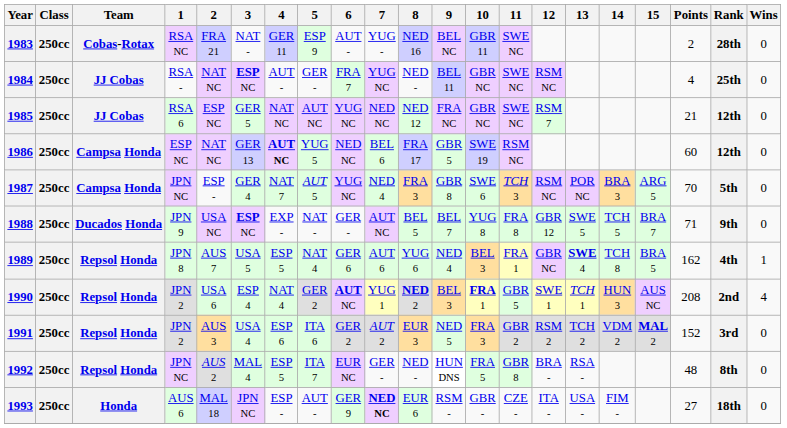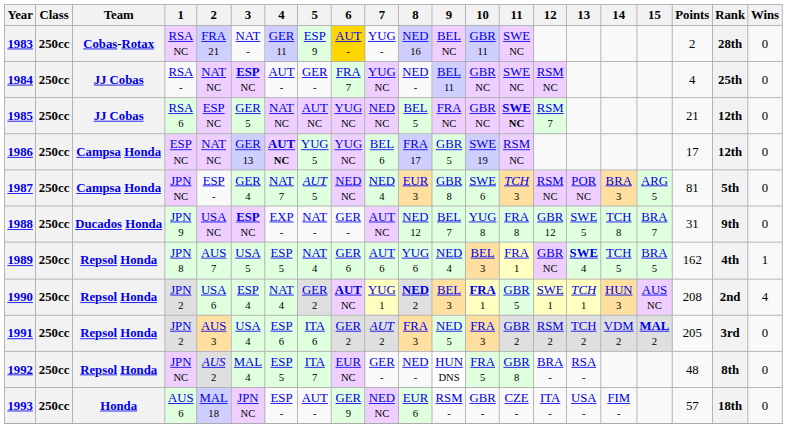 <table class="wikitable" style="text-align:center; font-size:95%">
 <tr>
 <th>Year</th>
 <th>Class</th>
 <th>Team</th>
 <th>1</th>
 <th>2</th>
 <th>3</th>
 <th>4</th>
 <th>5</th>
 <th>6</th>
 <th>7</th>
 <th>8</th>
 <th>9</th>
 <th>10</th>
 <th>11</th>
 <th>12</th>
 <th>13</th>
 <th>14</th>
 <th>15</th>
 <th>Points</th>
 <th>Rank</th>
 <th>Wins</th>
 </tr>
 <tr>
 <th><a href='#'>1983</a></th>
 <th>250cc</th>
 <th><a href='#'>Cobas</a>-<a href='#'>Rotax</a></th>
 <td style="background:#EFCFFF;"><a href='#'>RSA</a><br><small>NC</small></td>
 <td style="background:#CFCFFF;"><a href='#'>FRA</a><br><small>21</small></td>
 <td><a href='#'>NAT</a><br><small>-</small></td>
 <td style="background:#CFCFFF;"><a href='#'>GER</a><br><small>11</small></td>
 <td style="background:#DFFFDF;"><a href='#'>ESP</a><br><small>9</small></td>
-<td><a href='#'>AUT</a><br><small>-</small></td>
+<td style="background: gold;"><a href='#'>AUT</a><br><small>-</small></td>
 <td><a href='#'>YUG</a><br><small>-</small></td>
 <td style="background:#CFCFFF;"><a href='#'>NED</a><br><small>16</small></td>
 <td style="background:#EFCFFF;"><a href='#'>BEL</a><br><small>NC</small></td>
 <td style="background:#CFCFFF;"><a href='#'>GBR</a><br><small>11</small></td>
 <td style="background:#EFCFFF;"><a href='#'>SWE</a><br><small>NC</small></td>
 <td></td>
 <td></td>
 <td></td>
 <td></td>
 <td>2</td>
 <th>28th</th>
 <td>0</td>
 </tr>
 <tr>
 <th><a href='#'>1984</a></th>
 <th>250cc</th>
 <th><a href='#'>JJ Cobas</a></th>
 <td><a href='#'>RSA</a><br><small>-</small></td>
 <td style="background:#EFCFFF;"><a href='#'>NAT</a><br><small>NC</small></td>
 <td style="background:#EFCFFF;"><strong><a href='#'>ESP</a></strong><br><small>NC</small></td>
 <td><a href='#'>AUT</a><br><small>-</small></td>
 <td><a href='#'>GER</a><br><small>-</small></td>
 <td style="background:#DFFFDF;"><a href='#'>FRA</a><br><small>7</small></td>
 <td style="background:#EFCFFF;"><a href='#'>YUG</a><br><small>NC</small></td>
 <td><a href='#'>NED</a><br><small>-</small></td>
 <td style="background:#CFCFFF;"><a href='#'>BEL</a><br><small>11</small></td>
 <td style="background:#EFCFFF;"><a href='#'>GBR</a><br><small>NC</small></td>
 <td style="background:#EFCFFF;"><a href='#'>SWE</a><br><small>NC</small></td>
 <td style="background:#EFCFFF;"><a href='#'>RSM</a><br><small>NC</small></td>
 <td></td>
 <td></td>
 <td></td>
 <td>4</td>
 <th>25th</th>
 <td>0</td>
 </tr>
 <tr>
 <th><a href='#'>1985</a></th>
 <th>250cc</th>
 <th><a href='#'>JJ Cobas</a></th>
 <td style="background:#DFFFDF;"><a href='#'>RSA</a><br><small>6</small></td>
 <td style="background:#EFCFFF;"><a href='#'>ESP</a><br><small>NC</small></td>
 <td style="background:#DFFFDF;"><a href='#'>GER</a><br><small>5</small></td>
 <td style="background:#EFCFFF;"><a href='#'>NAT</a><br><small>NC</small></td>
 <td style="background:#EFCFFF;"><a href='#'>AUT</a><br><small>NC</small></td>
 <td style="background:#EFCFFF;"><a href='#'>YUG</a><br><small>NC</small></td>
 <td style="background:#EFCFFF;"><a href='#'>NED</a><br><small>NC</small></td>
-<td style="background:#DFFFDF;"><a href='#'>NED</a><br><small>12</small></td>
+<td style="background:#DFFFDF;"><a href='#'>BEL</a><br><small>5</small></td>
 <td style="background:#EFCFFF;"><a href='#'>FRA</a><br><small>NC</small></td>
 <td style="background:#EFCFFF;"><a href='#'>GBR</a><br><small>NC</small></td>
-<td style="background:#EFCFFF;"><a href='#'>SWE</a><br><small>NC</small></td>
+<td style="background:#EFCFFF;"><strong><a href='#'>SWE</a><br><small>NC</small></strong></td>
 <td style="background:#DFFFDF;"><a href='#'>RSM</a><br><small>7</small></td>
 <td></td>
 <td></td>
 <td></td>
 <td>21</td>
 <th>12th</th>
 <td>0</td>
 </tr>
 <tr>
 <th><a href='#'>1986</a></th>
 <th>250cc</th>
 <th><a href='#'>Campsa</a> <a href='#'>Honda</a></th>
 <td style="background:#EFCFFF;"><a href='#'>ESP</a><br><small>NC</small></td>
 <td style="background:#EFCFFF;"><a href='#'>NAT</a><br><small>NC</small></td>
 <td style="background:#CFCFFF;"><a href='#'>GER</a><br><small>13</small></td>
 <td style="background:#EFCFFF;"><strong><a href='#'>AUT</a><br><small>NC</small></strong></td>
 <td style="background:#DFFFDF;"><a href='#'>YUG</a><br><small>5</small></td>
-<td style="background:#EFCFFF;"><a href='#'>NED</a><br><small>NC</small></td>
+<td style="background:#EFCFFF;"><a href='#'>YUG</a><br><small>NC</small></td>
 <td style="background:#DFFFDF;"><a href='#'>BEL</a><br><small>6</small></td>
 <td style="background:#CFCFFF;"><a href='#'>FRA</a><br><small>17</small></td>
 <td style="background:#DFFFDF;"><a href='#'>GBR</a><br><small>5</small></td>
 <td style="background:#CFCFFF;"><a href='#'>SWE</a><br><small>19</small></td>
 <td style="background:#EFCFFF;"><a href='#'>RSM</a><br><small>NC</small></td>
 <td></td>
 <td></td>
 <td></td>
 <td></td>
-<td>60</td>
+<td>17</td>
 <th>12th</th>
 <td>0</td>
 </tr>
 <tr>
 <th><a href='#'>1987</a></th>
 <th>250cc</th>
 <th><a href='#'>Campsa</a> <a href='#'>Honda</a></th>
 <td style="background:#EFCFFF;"><a href='#'>JPN</a><br><small>NC</small></td>
 <td><a href='#'>ESP</a><br><small>-</small></td>
 <td style="background:#DFFFDF;"><a href='#'>GER</a><br><small>4</small></td>
 <td style="background:#DFFFDF;"><a href='#'>NAT</a><br><small>7</small></td>
 <td style="background:#DFFFDF;"><em><a href='#'>AUT</a></em><br><small>5</small></td>
-<td style="background:#EFCFFF;"><a href='#'>YUG</a><br><small>NC</small></td>
+<td style="background:#EFCFFF;"><a href='#'>NED</a><br><small>NC</small></td>
 <td style="background:#DFFFDF;"><a href='#'>NED</a><br><small>4</small></td>
-<td style="background:#FFDF9F;"><a href='#'>FRA</a><br><small>3</small></td>
+<td style="background:#FFDF9F;"><a href='#'>EUR</a><br><small>3</small></td>
 <td style="background:#DFFFDF;"><a href='#'>GBR</a><br><small>8</small></td>
 <td style="background:#DFFFDF;"><a href='#'>SWE</a><br><small>6</small></td>
 <td style="background:#FFDF9F;"><em><a href='#'>TCH</a></em><br><small>3</small></td>
 <td style="background:#EFCFFF;"><a href='#'>RSM</a><br><small>NC</small></td>
 <td style="background:#EFCFFF;"><a href='#'>POR</a><br><small>NC</small></td>
 <td style="background:#FFDF9F;"><a href='#'>BRA</a><br><small>3</small></td>
 <td style="background:#DFFFDF;"><a href='#'>ARG</a><br><small>5</small></td>
-<td>70</td>
+<td>81</td>
 <th>5th</th>
 <td>0</td>
 </tr>
 <tr>
 <th><a href='#'>1988</a></th>
 <th>250cc</th>
 <th><a href='#'>Ducados</a> <a href='#'>Honda</a></th>
 <td style="background:#DFFFDF;"><a href='#'>JPN</a><br><small>9</small></td>
 <td style="background:#EFCFFF;"><a href='#'>USA</a><br><small>NC</small></td>
 <td style="background:#EFCFFF;"><strong><a href='#'>ESP</a></strong><br><small>NC</small></td>
 <td><a href='#'>EXP</a><br><small>-</small></td>
 <td><a href='#'>NAT</a><br><small>-</small></td>
 <td><a href='#'>GER</a><br><small>-</small></td>
 <td style="background:#EFCFFF;"><a href='#'>AUT</a><br><small>NC</small></td>
-<td style="background:#DFFFDF;"><a href='#'>BEL</a><br><small>5</small></td>
+<td style="background:#DFFFDF;"><a href='#'>NED</a><br><small>12</small></td>
 <td style="background:#DFFFDF;"><a href='#'>BEL</a><br><small>7</small></td>
 <td style="background:#DFFFDF;"><a href='#'>YUG</a><br><small>8</small></td>
 <td style="background:#DFFFDF;"><a href='#'>FRA</a><br><small>8</small></td>
 <td style="background:#DFFFDF;"><a href='#'>GBR</a><br><small>12</small></td>
 <td style="background:#DFFFDF;"><a href='#'>SWE</a><br><small>5</small></td>
-<td style="background:#DFFFDF;"><a href='#'>TCH</a><br><small>5</small></td>
+<td style="background:#DFFFDF;"><a href='#'>TCH</a><br><small>8</small></td>
 <td style="background:#DFFFDF;"><a href='#'>BRA</a><br><small>7</small></td>
-<td>71</td>
+<td>31</td>
 <th>9th</th>
 <td>0</td>
 </tr>
 <tr>
 <th><a href='#'>1989</a></th>
 <th>250cc</th>
 <th><a href='#'>Repsol</a> <a href='#'>Honda</a></th>
 <td style="background:#DFFFDF;"><a href='#'>JPN</a><br><small>8</small></td>
 <td style="background:#DFFFDF;"><a href='#'>AUS</a><br><small>7</small></td>
 <td style="background:#DFFFDF;"><a href='#'>USA</a><br><small>5</small></td>
 <td style="background:#DFFFDF;"><a href='#'>ESP</a><br><small>5</small></td>
 <td style="background:#DFFFDF;"><a href='#'>NAT</a><br><small>4</small></td>
 <td style="background:#DFFFDF;"><a href='#'>GER</a><br><small>6</small></td>
 <td style="background:#DFFFDF;"><a href='#'>AUT</a><br><small>6</small></td>
 <td style="background:#DFFFDF;"><a href='#'>YUG</a><br><small>6</small></td>
 <td style="background:#DFFFDF;"><a href='#'>NED</a><br><small>4</small></td>
 <td style="background:#FFDF9F;"><a href='#'>BEL</a><br><small>3</small></td>
 <td style="background:#FFFFBF;"><a href='#'>FRA</a><br><small>1</small></td>
 <td style="background:#EFCFFF;"><a href='#'>GBR</a><br><small>NC</small></td>
 <td style="background:#DFFFDF;"><strong><a href='#'>SWE</a></strong><br><small>4</small></td>
-<td style="background:#DFFFDF;"><a href='#'>TCH</a><br><small>8</small></td>
+<td style="background:#DFFFDF;"><a href='#'>TCH</a><br><small>5</small></td>
 <td style="background:#DFFFDF;"><a href='#'>BRA</a><br><small>5</small></td>
 <td>162</td>
 <th>4th</th>
 <td>1</td>
 </tr>
 <tr>
 <th><a href='#'>1990</a></th>
 <th>250cc</th>
 <th><a href='#'>Repsol</a> <a href='#'>Honda</a></th>
 <td style="background:#DFDFDF;"><a href='#'>JPN</a><br><small>2</small></td>
 <td style="background:#DFFFDF;"><a href='#'>USA</a><br><small>6</small></td>
 <td style="background:#DFFFDF;"><a href='#'>ESP</a><br><small>4</small></td>
 <td style="background:#DFFFDF;"><a href='#'>NAT</a><br><small>4</small></td>
 <td style="background:#DFDFDF;"><a href='#'>GER</a><br><small>2</small></td>
 <td style="background:#EFCFFF;"><strong><a href='#'>AUT</a></strong><br><small>NC</small></td>
 <td style="background:#FFFFBF;"><a href='#'>YUG</a><br><small>1</small></td>
 <td style="background:#DFDFDF;"><strong><a href='#'>NED</a></strong><br><small>2</small></td>
 <td style="background:#FFDF9F;"><a href='#'>BEL</a><br><small>3</small></td>
 <td style="background:#FFFFBF;"><strong><a href='#'>FRA</a></strong><br><small>1</small></td>
 <td style="background:#DFFFDF;"><a href='#'>GBR</a><br><small>5</small></td>
 <td style="background:#FFFFBF;"><a href='#'>SWE</a><br><small>1</small></td>
 <td style="background:#FFFFBF;"><em><a href='#'>TCH</a></em><br><small>1</small></td>
 <td style="background:#FFDF9F;"><a href='#'>HUN</a><br><small>3</small></td>
 <td style="background:#EFCFFF;"><a href='#'>AUS</a><br><small>NC</small></td>
 <td>208</td>
 <th>2nd</th>
 <td>4</td>
 </tr>
 <tr>
 <th><a href='#'>1991</a></th>
 <th>250cc</th>
 <th><a href='#'>Repsol</a> <a href='#'>Honda</a></th>
 <td style="background:#DFDFDF;"><a href='#'>JPN</a><br><small>2</small></td>
 <td style="background:#FFDF9F;"><a href='#'>AUS</a><br><small>3</small></td>
 <td style="background:#DFFFDF;"><a href='#'>USA</a><br><small>4</small></td>
 <td style="background:#DFFFDF;"><a href='#'>ESP</a><br><small>6</small></td>
 <td style="background:#DFFFDF;"><a href='#'>ITA</a><br><small>6</small></td>
 <td style="background:#DFDFDF;"><a href='#'>GER</a><br><small>2</small></td>
 <td style="background:#DFDFDF;"><em><a href='#'>AUT</a></em><br><small>2</small></td>
-<td style="background:#FFDF9F;"><a href='#'>EUR</a><br><small>3</small></td>
+<td style="background:#FFDF9F;"><a href='#'>FRA</a><br><small>3</small></td>
 <td style="background:#DFFFDF;"><a href='#'>NED</a><br><small>5</small></td>
 <td style="background:#FFDF9F;"><a href='#'>FRA</a><br><small>3</small></td>
 <td style="background:#DFDFDF;"><a href='#'>GBR</a><br><small>2</small></td>
 <td style="background:#DFDFDF;"><a href='#'>RSM</a><br><small>2</small></td>
 <td style="background:#DFDFDF;"><a href='#'>TCH</a><br><small>2</small></td>
 <td style="background:#DFDFDF;"><a href='#'>VDM</a><br><small>2</small></td>
 <td style="background:#DFDFDF;"><strong><a href='#'>MAL</a></strong><br><small>2</small></td>
-<td>152</td>
+<td>205</td>
 <th>3rd</th>
 <td>0</td>
 </tr>
 <tr>
 <th><a href='#'>1992</a></th>
 <th>250cc</th>
 <th><a href='#'>Repsol</a> <a href='#'>Honda</a></th>
 <td style="background:#EFCFFF;"><a href='#'>JPN</a><br><small>NC</small></td>
 <td style="background:#DFDFDF;"><em><a href='#'>AUS</a></em><br><small>2</small></td>
 <td style="background:#DFFFDF;"><a href='#'>MAL</a><br><small>4</small></td>
 <td style="background:#DFFFDF;"><a href='#'>ESP</a><br><small>5</small></td>
 <td style="background:#DFFFDF;"><a href='#'>ITA</a><br><small>7</small></td>
 <td style="background:#EFCFFF;"><a href='#'>EUR</a><br><small>NC</small></td>
 <td><a href='#'>GER</a><br><small>-</small></td>
 <td><a href='#'>NED</a><br><small>-</small></td>
 <td style="background:#ffffff;"><a href='#'>HUN</a><br><small>DNS</small></td>
 <td style="background:#DFFFDF;"><a href='#'>FRA</a><br><small>5</small></td>
 <td style="background:#DFFFDF;"><a href='#'>GBR</a><br><small>8</small></td>
 <td><a href='#'>BRA</a><br><small>-</small></td>
 <td><a href='#'>RSA</a><br><small>-</small></td>
 <td></td>
 <td></td>
 <td>48</td>
 <th>8th</th>
 <td>0</td>
 </tr>
 <tr>
 <th><a href='#'>1993</a></th>
 <th>250cc</th>
 <th><a href='#'>Honda</a></th>
 <td style="background:#DFFFDF;"><a href='#'>AUS</a><br><small>6</small></td>
 <td style="background:#CFCFFF;"><a href='#'>MAL</a><br><small>18</small></td>
 <td style="background:#EFCFFF;"><a href='#'>JPN</a><br><small>NC</small></td>
 <td><a href='#'>ESP</a><br><small>-</small></td>
 <td><a href='#'>AUT</a><br><small>-</small></td>
 <td style="background:#DFFFDF;"><a href='#'>GER</a><br><small>9</small></td>
-<td style="background:#EFCFFF;"><strong><a href='#'>NED</a><br><small>NC</small></strong></td>
+<td style="background:#EFCFFF;"><a href='#'>NED</a><br><small>NC</small></td>
 <td style="background:#DFFFDF;"><a href='#'>EUR</a><br><small>6</small></td>
 <td><a href='#'>RSM</a><br><small>-</small></td>
 <td><a href='#'>GBR</a><br><small>-</small></td>
 <td><a href='#'>CZE</a><br><small>-</small></td>
 <td><a href='#'>ITA</a><br><small>-</small></td>
 <td><a href='#'>USA</a><br><small>-</small></td>
 <td><a href='#'>FIM</a><br><small>-</small></td>
 <td></td>
-<td>27</td>
+<td>57</td>
 <th>18th</th>
 <td>0</td>
 </tr>
 <tr>
 </tr>
 </table>
